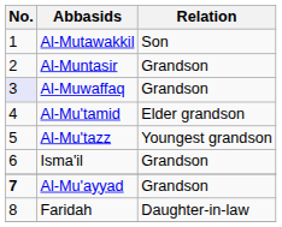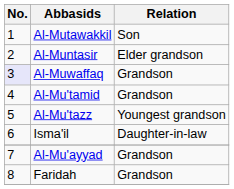 <table class="wikitable" border="2">
 <tr>
 <th>No.</th>
 <th>Abbasids</th>
 <th>Relation</th>
 </tr>
 <tr>
 <td>1</td>
 <td><a href='#'>Al-Mutawakkil</a></td>
 <td>Son</td>
 </tr>
 <tr>
 <td>2</td>
 <td><a href='#'>Al-Muntasir</a></td>
-<td>Grandson</td>
+<td>Elder grandson</td>
 </tr>
 <tr>
 <td style="background: lavender;">3</td>
 <td><a href='#'>Al-Muwaffaq</a></td>
 <td>Grandson</td>
 </tr>
 <tr>
 <td>4</td>
 <td><a href='#'>Al-Mu'tamid</a></td>
-<td>Elder grandson</td>
+<td>Grandson</td>
 </tr>
 <tr>
 <td>5</td>
 <td><a href='#'>Al-Mu'tazz</a></td>
 <td>Youngest grandson</td>
 </tr>
 <tr>
 <td>6</td>
 <td>Isma'il</td>
-<td>Grandson</td>
+<td>Daughter-in-law</td>
 </tr>
 <tr>
 </tr>
 <tr>
-<td><strong>7</strong></td>
+<td>7</td>
 <td><a href='#'>Al-Mu'ayyad</a></td>
 <td>Grandson</td>
 </tr>
 <tr>
 <td>8</td>
 <td>Faridah</td>
-<td>Daughter-in-law</td>
+<td>Grandson</td>
 </tr>
 <tr>
 </tr>
 </table>
